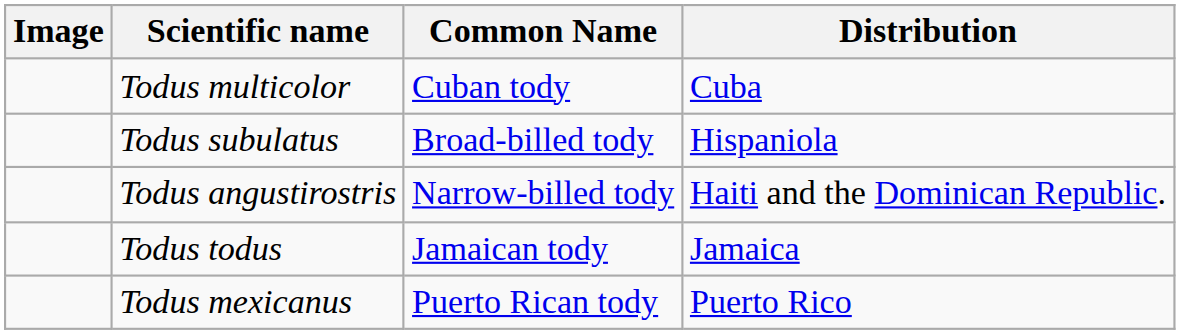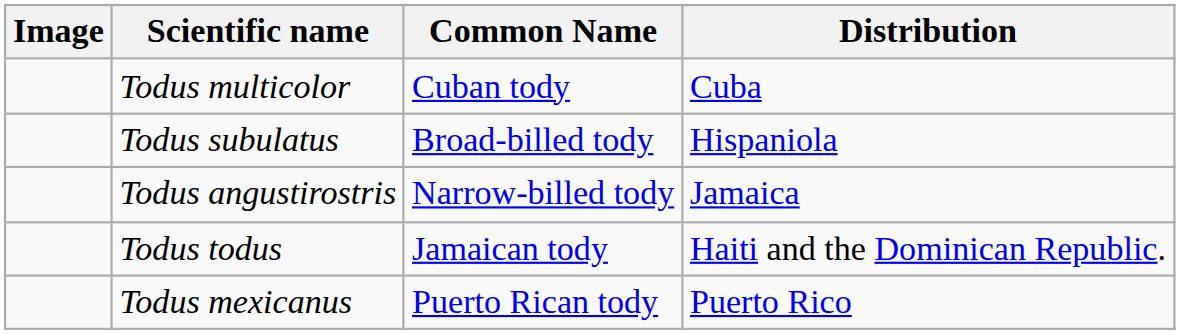 <table class="wikitable">
 <tr>
 <th>Image</th>
 <th>Scientific name</th>
 <th>Common Name</th>
 <th>Distribution</th>
 </tr>
 <tr>
 <td></td>
 <td><em>Todus multicolor</em></td>
 <td><a href='#'>Cuban tody</a></td>
 <td><a href='#'>Cuba</a></td>
 </tr>
 <tr>
 <td></td>
 <td><em>Todus subulatus</em></td>
 <td><a href='#'>Broad-billed tody</a></td>
 <td><a href='#'>Hispaniola</a></td>
 </tr>
 <tr>
 <td></td>
 <td><em>Todus angustirostris</em></td>
 <td><a href='#'>Narrow-billed tody</a></td>
-<td><a href='#'>Haiti</a> and the <a href='#'>Dominican Republic</a>.</td>
+<td><a href='#'>Jamaica</a></td>
 </tr>
 <tr>
 <td></td>
 <td><em>Todus todus</em></td>
 <td><a href='#'>Jamaican tody</a></td>
-<td><a href='#'>Jamaica</a></td>
+<td><a href='#'>Haiti</a> and the <a href='#'>Dominican Republic</a>.</td>
 </tr>
 <tr>
 <td></td>
 <td><em>Todus mexicanus</em></td>
 <td><a href='#'>Puerto Rican tody</a></td>
 <td><a href='#'>Puerto Rico</a></td>
 </tr>
 </table>
